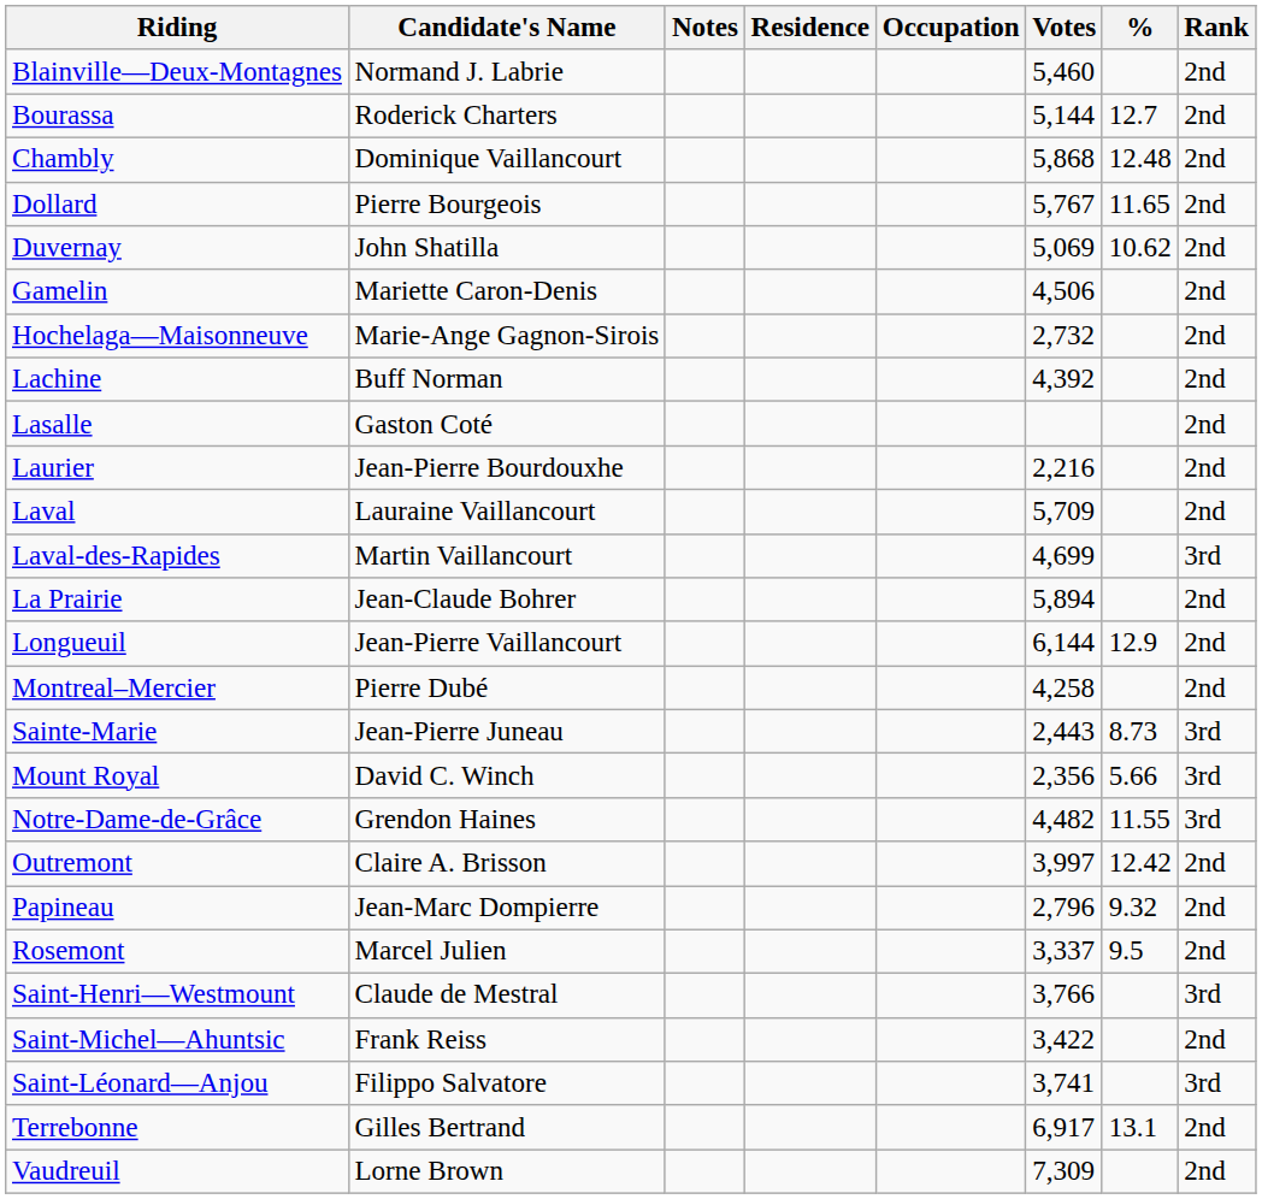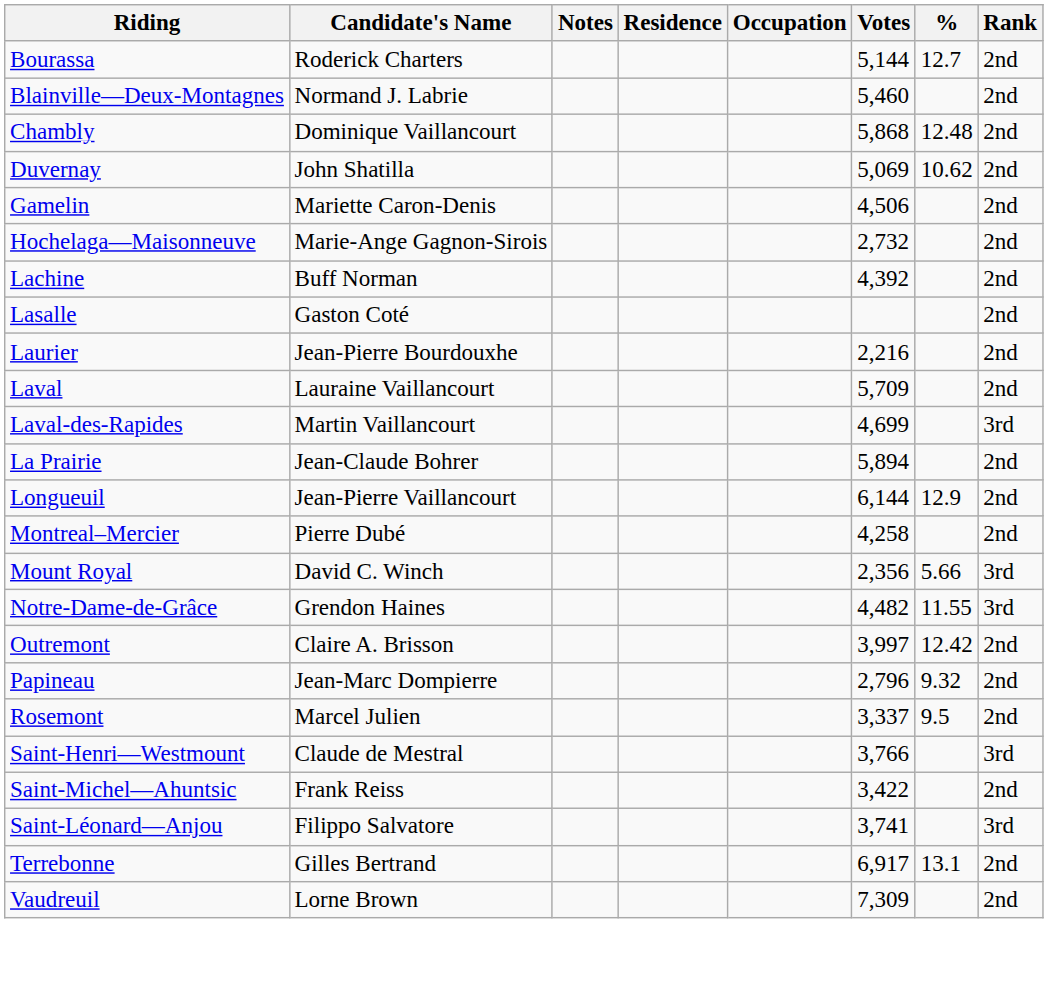 <table class="wikitable sortable">
 <tr>
 <th>Riding<br></th>
 <th>Candidate's Name</th>
 <th>Notes</th>
 <th>Residence</th>
 <th>Occupation</th>
 <th>Votes</th>
 <th>%</th>
 <th>Rank</th>
 </tr>
 <tr>
+<td><a href='#'>Bourassa</a></td>
+<td>Roderick Charters</td>
+<td></td>
+<td></td>
+<td></td>
+<td>5,144</td>
+<td>12.7</td>
+<td>2nd</td>
+</tr>
+<tr>
 <td><a href='#'>Blainville—Deux-Montagnes</a></td>
 <td>Normand J. Labrie</td>
 <td></td>
 <td></td>
 <td></td>
 <td>5,460</td>
 <td></td>
 <td>2nd</td>
 </tr>
 <tr>
-<td><a href='#'>Bourassa</a></td>
-<td>Roderick Charters</td>
-<td></td>
-<td></td>
-<td></td>
-<td>5,144</td>
-<td>12.7</td>
-<td>2nd</td>
-</tr>
-<tr>
 <td><a href='#'>Chambly</a></td>
 <td>Dominique Vaillancourt</td>
 <td></td>
 <td></td>
 <td></td>
 <td>5,868</td>
 <td>12.48</td>
-<td>2nd</td>
-</tr>
-<tr>
-<td><a href='#'>Dollard</a></td>
-<td>Pierre Bourgeois</td>
-<td></td>
-<td></td>
-<td></td>
-<td>5,767</td>
-<td>11.65</td>
 <td>2nd</td>
 </tr>
 <tr>
 <td><a href='#'>Duvernay</a></td>
 <td>John Shatilla</td>
 <td></td>
 <td></td>
 <td></td>
 <td>5,069</td>
 <td>10.62</td>
 <td>2nd</td>
 </tr>
 <tr>
 <td><a href='#'>Gamelin</a></td>
 <td>Mariette Caron-Denis</td>
 <td></td>
 <td></td>
 <td></td>
 <td>4,506</td>
 <td></td>
 <td>2nd</td>
 </tr>
 <tr>
 <td><a href='#'>Hochelaga—Maisonneuve</a></td>
 <td>Marie-Ange Gagnon-Sirois</td>
 <td></td>
 <td></td>
 <td></td>
 <td>2,732</td>
 <td></td>
 <td>2nd</td>
 </tr>
 <tr>
 <td><a href='#'>Lachine</a></td>
 <td>Buff Norman</td>
 <td></td>
 <td></td>
 <td></td>
 <td>4,392</td>
 <td></td>
 <td>2nd</td>
 </tr>
 <tr>
 <td><a href='#'>Lasalle</a></td>
 <td>Gaston Coté</td>
 <td></td>
 <td></td>
 <td></td>
 <td></td>
 <td></td>
 <td>2nd</td>
 </tr>
 <tr>
 <td><a href='#'>Laurier</a></td>
 <td>Jean-Pierre Bourdouxhe</td>
 <td></td>
 <td></td>
 <td></td>
 <td>2,216</td>
 <td></td>
 <td>2nd</td>
 </tr>
 <tr>
 <td><a href='#'>Laval</a></td>
 <td>Lauraine Vaillancourt</td>
 <td></td>
 <td></td>
 <td></td>
 <td>5,709</td>
 <td></td>
 <td>2nd</td>
 </tr>
 <tr>
 <td><a href='#'>Laval-des-Rapides</a></td>
 <td>Martin Vaillancourt</td>
 <td></td>
 <td></td>
 <td></td>
 <td>4,699</td>
 <td></td>
 <td>3rd</td>
 </tr>
 <tr>
 <td><a href='#'>La Prairie</a></td>
 <td>Jean-Claude Bohrer</td>
 <td></td>
 <td></td>
 <td></td>
 <td>5,894</td>
 <td></td>
 <td>2nd</td>
 </tr>
 <tr>
 <td><a href='#'>Longueuil</a></td>
 <td>Jean-Pierre Vaillancourt</td>
 <td></td>
 <td></td>
 <td></td>
 <td>6,144</td>
 <td>12.9</td>
 <td>2nd</td>
 </tr>
 <tr>
 <td><a href='#'>Montreal–Mercier</a></td>
 <td>Pierre Dubé</td>
 <td></td>
 <td></td>
 <td></td>
 <td>4,258</td>
 <td></td>
 <td>2nd</td>
 </tr>
 <tr>
-<td><a href='#'>Sainte-Marie</a></td>
-<td>Jean-Pierre Juneau</td>
-<td></td>
-<td></td>
-<td></td>
-<td>2,443</td>
-<td>8.73</td>
-<td>3rd</td>
-</tr>
-<tr>
 <td><a href='#'>Mount Royal</a></td>
 <td>David C. Winch</td>
 <td></td>
 <td></td>
 <td></td>
 <td>2,356</td>
 <td>5.66</td>
 <td>3rd</td>
 </tr>
 <tr>
 <td><a href='#'>Notre-Dame-de-Grâce</a></td>
 <td>Grendon Haines</td>
 <td></td>
 <td></td>
 <td></td>
 <td>4,482</td>
 <td>11.55</td>
 <td>3rd</td>
 </tr>
 <tr>
 <td><a href='#'>Outremont</a></td>
 <td>Claire A. Brisson</td>
 <td></td>
 <td></td>
 <td></td>
 <td>3,997</td>
 <td>12.42</td>
 <td>2nd</td>
 </tr>
 <tr>
 <td><a href='#'>Papineau</a></td>
 <td>Jean-Marc Dompierre</td>
 <td></td>
 <td></td>
 <td></td>
 <td>2,796</td>
 <td>9.32</td>
 <td>2nd</td>
 </tr>
 <tr>
 <td><a href='#'>Rosemont</a></td>
 <td>Marcel Julien</td>
 <td></td>
 <td></td>
 <td></td>
 <td>3,337</td>
 <td>9.5</td>
 <td>2nd</td>
 </tr>
 <tr>
 <td><a href='#'>Saint-Henri—Westmount</a></td>
 <td>Claude de Mestral</td>
 <td></td>
 <td></td>
 <td></td>
 <td>3,766</td>
 <td></td>
 <td>3rd</td>
 </tr>
 <tr>
 <td><a href='#'>Saint-Michel—Ahuntsic</a></td>
 <td>Frank Reiss</td>
 <td></td>
 <td></td>
 <td></td>
 <td>3,422</td>
 <td></td>
 <td>2nd</td>
 </tr>
 <tr>
 <td><a href='#'>Saint-Léonard—Anjou</a></td>
 <td>Filippo Salvatore</td>
 <td></td>
 <td></td>
 <td></td>
 <td>3,741</td>
 <td></td>
 <td>3rd</td>
 </tr>
 <tr>
 <td><a href='#'>Terrebonne</a></td>
 <td>Gilles Bertrand</td>
 <td></td>
 <td></td>
 <td></td>
 <td>6,917</td>
 <td>13.1</td>
 <td>2nd</td>
 </tr>
 <tr>
 <td><a href='#'>Vaudreuil</a></td>
 <td>Lorne Brown</td>
 <td></td>
 <td></td>
 <td></td>
 <td>7,309</td>
 <td></td>
 <td>2nd</td>
 </tr>
 </table>
